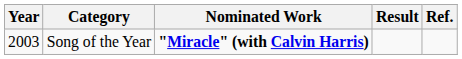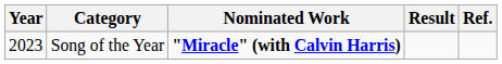 <table class="wikitable">
 <tr>
 <th>Year</th>
 <th>Category</th>
 <th>Nominated Work</th>
 <th>Result</th>
 <th>Ref.</th>
 </tr>
 <tr>
-<td>2003</td>
+<td>2023</td>
 <td>Song of the Year</td>
 <td><strong>"<a href='#'>Miracle</a>" (with <a href='#'>Calvin Harris</a>)</strong></td>
 <td></td>
 <td></td>
 </tr>
 </table>
